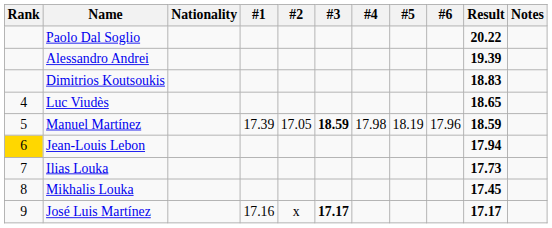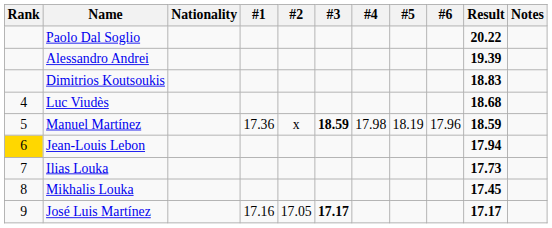 <table class="wikitable sortable" style="text-align:center">
 <tr>
 <th>Rank</th>
 <th>Name</th>
 <th>Nationality</th>
 <th>#1</th>
 <th>#2</th>
 <th>#3</th>
 <th>#4</th>
 <th>#5</th>
 <th>#6</th>
 <th>Result</th>
 <th>Notes</th>
 </tr>
 <tr>
 <td></td>
 <td align=left><a href='#'>Paolo Dal Soglio</a></td>
 <td align=left></td>
 <td></td>
 <td></td>
 <td></td>
 <td></td>
 <td></td>
 <td></td>
 <td><strong>20.22</strong></td>
 <td></td>
 </tr>
 <tr>
 <td></td>
 <td align=left><a href='#'>Alessandro Andrei</a></td>
 <td align=left></td>
 <td></td>
 <td></td>
 <td></td>
 <td></td>
 <td></td>
 <td></td>
 <td><strong>19.39</strong></td>
 <td></td>
 </tr>
 <tr>
 <td></td>
 <td align=left><a href='#'>Dimitrios Koutsoukis</a></td>
 <td align=left></td>
 <td></td>
 <td></td>
 <td></td>
 <td></td>
 <td></td>
 <td></td>
 <td><strong>18.83</strong></td>
 <td></td>
 </tr>
 <tr>
 <td>4</td>
 <td align=left><a href='#'>Luc Viudès</a></td>
 <td align=left></td>
 <td></td>
 <td></td>
 <td></td>
 <td></td>
 <td></td>
 <td></td>
-<td><strong>18.65</strong></td>
+<td><strong>18.68</strong></td>
 <td></td>
 </tr>
 <tr>
 <td>5</td>
 <td align=left><a href='#'>Manuel Martínez</a></td>
 <td align=left></td>
-<td>17.39</td>
-<td>17.05</td>
+<td>17.36</td>
+<td>x</td>
 <td><strong>18.59</strong></td>
 <td>17.98</td>
 <td>18.19</td>
 <td>17.96</td>
 <td><strong>18.59</strong></td>
 <td></td>
 </tr>
 <tr>
 <td style="background: gold;">6</td>
 <td align=left><a href='#'>Jean-Louis Lebon</a></td>
 <td align=left></td>
 <td></td>
 <td></td>
 <td></td>
 <td></td>
 <td></td>
 <td></td>
 <td><strong>17.94</strong></td>
 <td></td>
 </tr>
 <tr>
 <td>7</td>
 <td align=left><a href='#'>Ilias Louka</a></td>
 <td align=left></td>
 <td></td>
 <td></td>
 <td></td>
 <td></td>
 <td></td>
 <td></td>
 <td><strong>17.73</strong></td>
 <td></td>
 </tr>
 <tr>
 <td>8</td>
 <td align=left><a href='#'>Mikhalis Louka</a></td>
 <td align=left></td>
 <td></td>
 <td></td>
 <td></td>
 <td></td>
 <td></td>
 <td></td>
 <td><strong>17.45</strong></td>
 <td></td>
 </tr>
 <tr>
 <td>9</td>
 <td align=left><a href='#'>José Luis Martínez</a></td>
 <td align=left></td>
 <td>17.16</td>
-<td>x</td>
+<td>17.05</td>
 <td><strong>17.17</strong></td>
 <td></td>
 <td></td>
 <td></td>
 <td><strong>17.17</strong></td>
 <td></td>
 </tr>
 </table>
